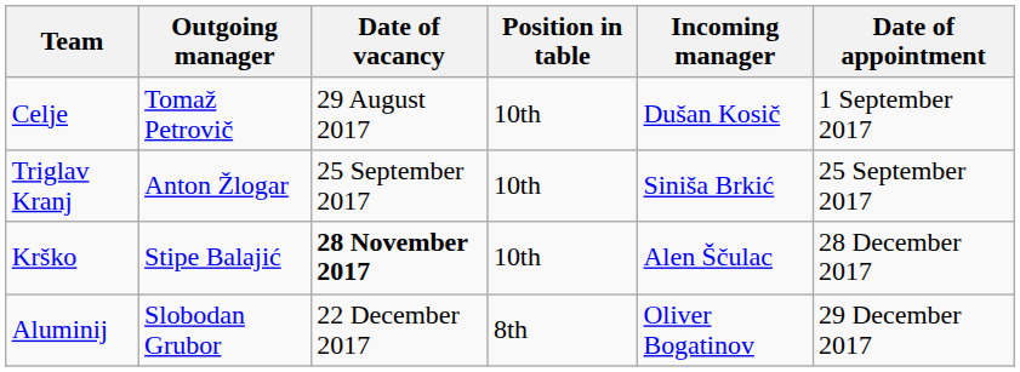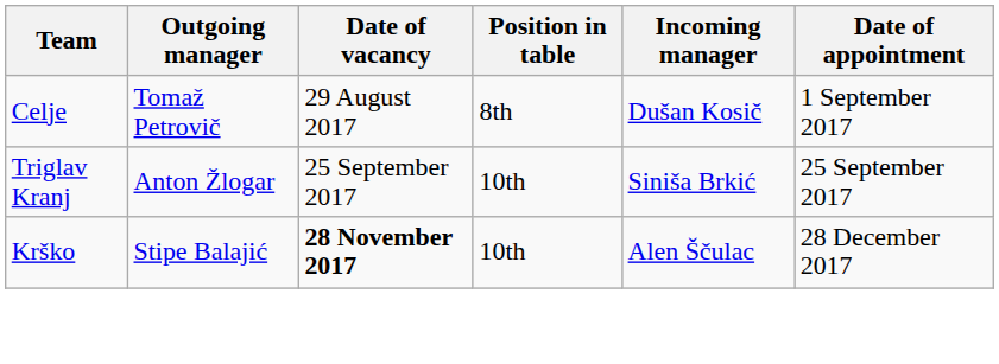 <table class="wikitable sortable">
 <tr>
 <th>Team</th>
 <th>Outgoing manager</th>
 <th>Date of vacancy</th>
 <th>Position in table</th>
 <th>Incoming manager</th>
 <th>Date of appointment</th>
 </tr>
 <tr>
 <td><a href='#'>Celje</a></td>
 <td> <a href='#'>Tomaž Petrovič</a></td>
 <td>29 August 2017</td>
-<td>10th</td>
+<td>8th</td>
 <td> <a href='#'>Dušan Kosič</a></td>
 <td>1 September 2017</td>
 </tr>
 <tr>
 <td><a href='#'>Triglav Kranj</a></td>
 <td> <a href='#'>Anton Žlogar</a></td>
 <td>25 September 2017</td>
 <td>10th</td>
 <td> <a href='#'>Siniša Brkić</a></td>
 <td>25 September 2017</td>
 </tr>
 <tr>
 <td><a href='#'>Krško</a></td>
 <td> <a href='#'>Stipe Balajić</a></td>
 <td><strong>28 November 2017</strong></td>
 <td>10th</td>
 <td> <a href='#'>Alen Ščulac</a></td>
 <td>28 December 2017</td>
 </tr>
-<tr>
-<td><a href='#'>Aluminij</a></td>
-<td> <a href='#'>Slobodan Grubor</a></td>
-<td>22 December 2017</td>
-<td>8th</td>
-<td> <a href='#'>Oliver Bogatinov</a></td>
-<td>29 December 2017</td>
-</tr>
 </table>
